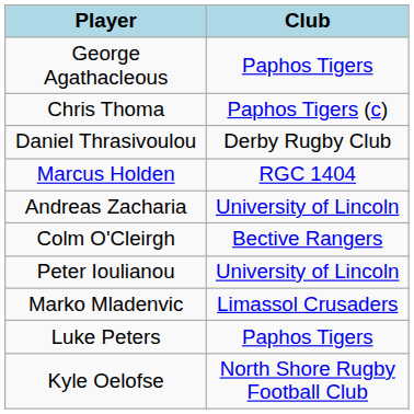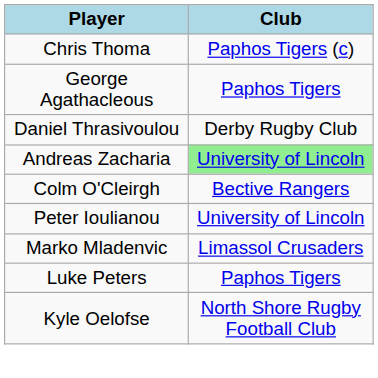 <table class="wikitable" style="text-align:center">
 <tr>
 <td bgcolor="ADD8E6" style="width:150px; text-align: center;"><span><strong>Player</strong></span></td>
 <td bgcolor="ADD8E6" style="width:150px;"><span><strong>Club</strong></span></td>
 </tr>
 <tr>
+<td>Chris Thoma</td>
+<td><a href='#'>Paphos Tigers</a> (<a href='#'>c</a>)</td>
+</tr>
+<tr>
 <td>George Agathacleous</td>
 <td><a href='#'>Paphos Tigers</a></td>
-</tr>
-<tr>
-<td>Chris Thoma</td>
-<td><a href='#'>Paphos Tigers</a> (<a href='#'>c</a>)</td>
 </tr>
 <tr>
 <td>Daniel Thrasivoulou</td>
 <td>Derby Rugby Club</td>
 </tr>
 <tr>
-<td><a href='#'>Marcus Holden</a></td>
-<td><a href='#'>RGC 1404</a></td>
-</tr>
-<tr>
 <td>Andreas Zacharia</td>
-<td><a href='#'>University of Lincoln</a></td>
+<td style="background: lightgreen;"><a href='#'>University of Lincoln</a></td>
 </tr>
 <tr>
 <td>Colm O'Cleirgh</td>
 <td><a href='#'>Bective Rangers</a></td>
 </tr>
 <tr>
 <td>Peter Ioulianou</td>
 <td><a href='#'>University of Lincoln</a></td>
 </tr>
 <tr>
 <td>Marko Mladenvic</td>
 <td><a href='#'>Limassol Crusaders</a></td>
 </tr>
 <tr>
 <td>Luke Peters</td>
 <td><a href='#'>Paphos Tigers</a></td>
 </tr>
 <tr>
 <td>Kyle Oelofse</td>
 <td><a href='#'>North Shore Rugby Football Club</a></td>
 </tr>
 </table>
